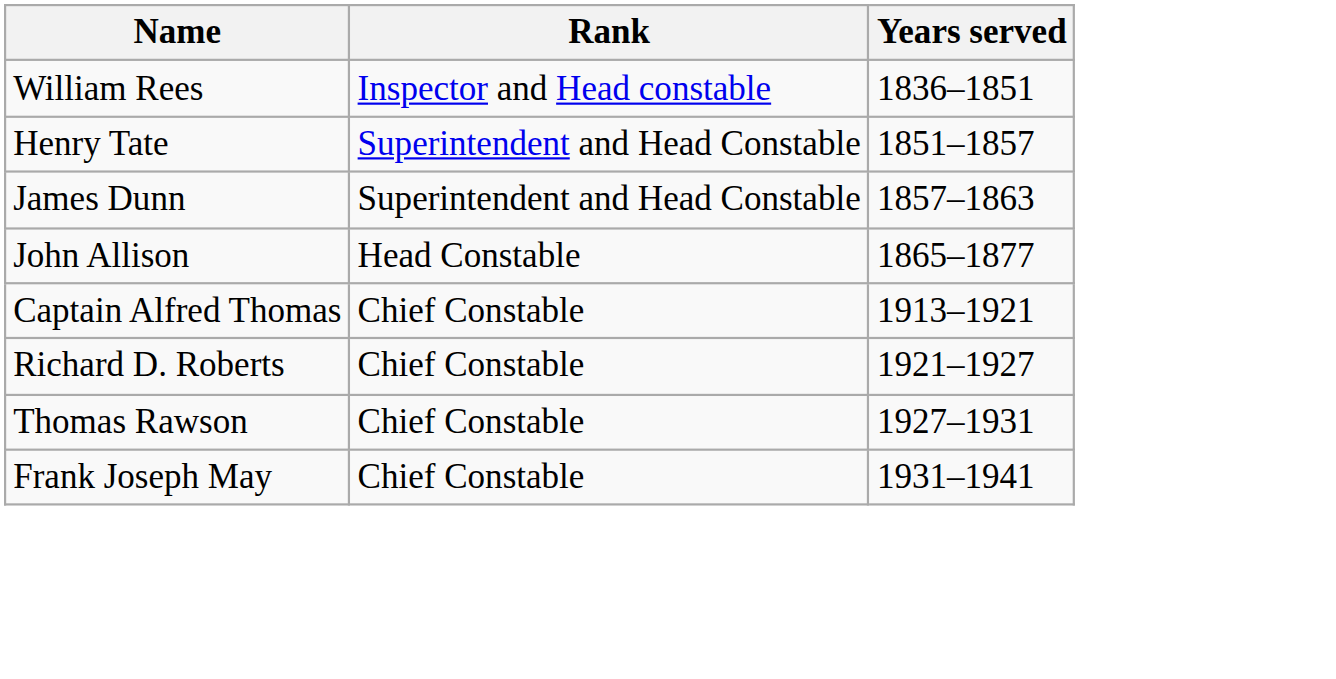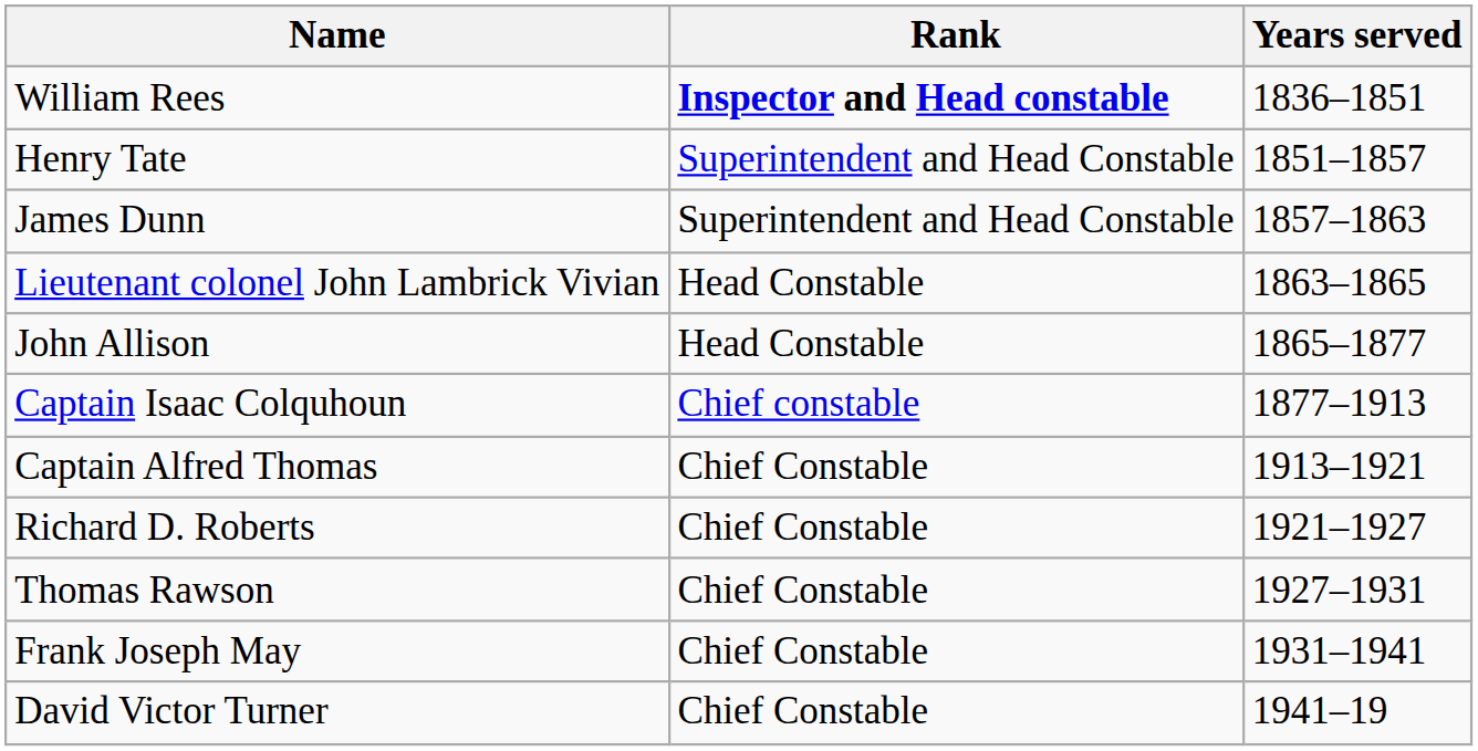 <table class="wikitable">
 <tr>
 <th>Name</th>
 <th>Rank</th>
 <th>Years served</th>
 </tr>
 <tr>
 <td>William Rees</td>
-<td><a href='#'>Inspector</a> and <a href='#'>Head constable</a></td>
+<td><strong><a href='#'>Inspector</a> and <a href='#'>Head constable</a></strong></td>
 <td>1836–1851</td>
 </tr>
 <tr>
 <td>Henry Tate</td>
 <td><a href='#'>Superintendent</a> and Head Constable</td>
 <td>1851–1857</td>
 </tr>
 <tr>
 <td>James Dunn</td>
 <td>Superintendent and Head Constable</td>
 <td>1857–1863</td>
 </tr>
 <tr>
+<td><a href='#'>Lieutenant colonel</a> John Lambrick Vivian</td>
+<td>Head Constable</td>
+<td>1863–1865</td>
+</tr>
+<tr>
 <td>John Allison</td>
 <td>Head Constable</td>
 <td>1865–1877</td>
+</tr>
+<tr>
+<td><a href='#'>Captain</a> Isaac Colquhoun</td>
+<td><a href='#'>Chief constable</a></td>
+<td>1877–1913</td>
 </tr>
 <tr>
 <td>Captain Alfred Thomas</td>
 <td>Chief Constable</td>
 <td>1913–1921</td>
 </tr>
 <tr>
 <td>Richard D. Roberts</td>
 <td>Chief Constable</td>
 <td>1921–1927</td>
 </tr>
 <tr>
 <td>Thomas Rawson</td>
 <td>Chief Constable</td>
 <td>1927–1931</td>
 </tr>
 <tr>
 <td>Frank Joseph May</td>
 <td>Chief Constable</td>
 <td>1931–1941</td>
 </tr>
+<tr>
+<td>David Victor Turner</td>
+<td>Chief Constable</td>
+<td>1941–19</td>
+</tr>
 </table>
